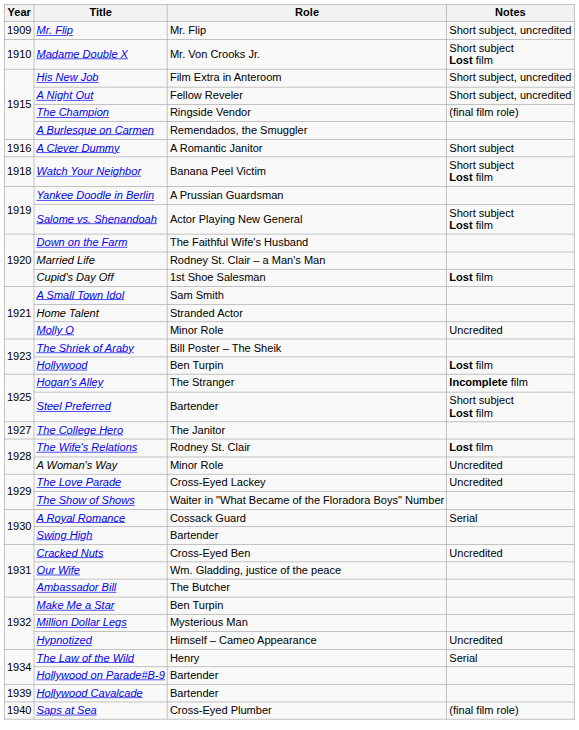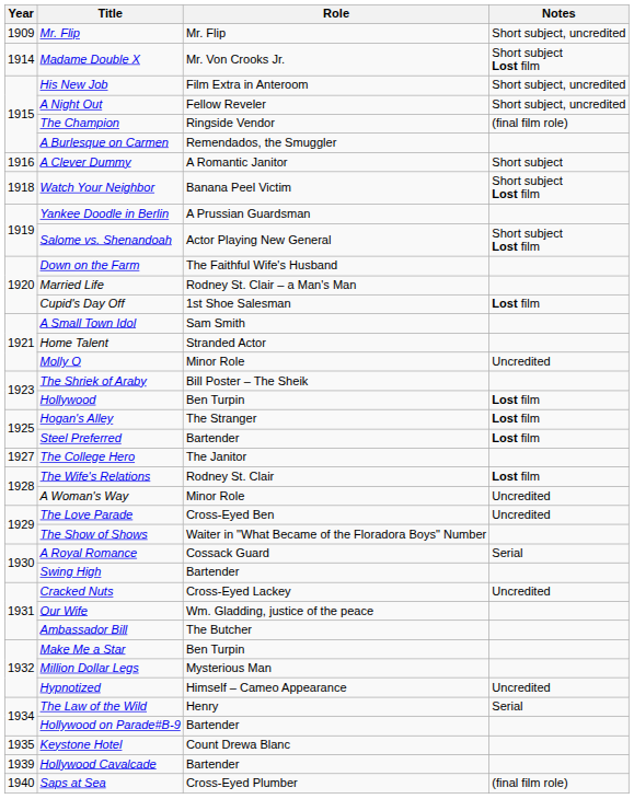 <table class="wikitable">
 <tr>
 <th>Year</th>
 <th>Title</th>
 <th>Role</th>
 <th>Notes</th>
 </tr>
 <tr>
 <td>1909</td>
 <td><em><a href='#'>Mr. Flip</a></em></td>
 <td>Mr. Flip</td>
 <td>Short subject, uncredited</td>
 </tr>
 <tr>
-<td>1910</td>
+<td>1914</td>
 <td><em><a href='#'>Madame Double X</a></em></td>
 <td>Mr. Von Crooks Jr.</td>
 <td>Short subject <br> <strong>Lost</strong> film</td>
 </tr>
 <tr>
 <td rowspan=4>1915</td>
 <td><em><a href='#'>His New Job</a></em></td>
 <td>Film Extra in Anteroom</td>
 <td>Short subject, uncredited</td>
 </tr>
 <tr>
 <td><em><a href='#'>A Night Out</a></em></td>
 <td>Fellow Reveler</td>
 <td>Short subject, uncredited</td>
 </tr>
 <tr>
 <td><em><a href='#'>The Champion</a></em></td>
 <td>Ringside Vendor</td>
 <td>(final film role)</td>
 </tr>
 <tr>
 <td><em><a href='#'>A Burlesque on Carmen</a></em></td>
 <td>Remendados, the Smuggler</td>
 <td></td>
 </tr>
 <tr>
 <td>1916</td>
 <td><em><a href='#'>A Clever Dummy</a></em></td>
 <td>A Romantic Janitor</td>
 <td>Short subject</td>
 </tr>
 <tr>
 <td>1918</td>
 <td><em><a href='#'>Watch Your Neighbor</a></em></td>
 <td>Banana Peel Victim</td>
 <td>Short subject <br> <strong>Lost</strong> film</td>
 </tr>
 <tr>
 <td rowspan=2>1919</td>
 <td><em><a href='#'>Yankee Doodle in Berlin</a></em></td>
 <td>A Prussian Guardsman</td>
 <td></td>
 </tr>
 <tr>
 <td><em><a href='#'>Salome vs. Shenandoah</a></em></td>
 <td>Actor Playing New General</td>
 <td>Short subject <br> <strong>Lost</strong> film</td>
 </tr>
 <tr>
 <td rowspan=3>1920</td>
 <td><em><a href='#'>Down on the Farm</a></em></td>
 <td>The Faithful Wife's Husband</td>
 <td></td>
 </tr>
 <tr>
 <td><em>Married Life</em></td>
 <td>Rodney St. Clair – a Man's Man</td>
 <td></td>
 </tr>
 <tr>
 <td><em>Cupid's Day Off</em></td>
 <td>1st Shoe Salesman</td>
 <td><strong>Lost</strong> film</td>
 </tr>
 <tr>
 <td rowspan=3>1921</td>
 <td><em><a href='#'>A Small Town Idol</a></em></td>
 <td>Sam Smith</td>
 <td></td>
 </tr>
 <tr>
 <td><em>Home Talent</em></td>
 <td>Stranded Actor</td>
 <td></td>
 </tr>
 <tr>
 <td><em><a href='#'>Molly O</a></em></td>
 <td>Minor Role</td>
 <td>Uncredited</td>
 </tr>
 <tr>
 <td rowspan=2>1923</td>
 <td><em><a href='#'>The Shriek of Araby</a></em></td>
 <td>Bill Poster – The Sheik</td>
 <td></td>
 </tr>
 <tr>
 <td><em><a href='#'>Hollywood</a></em></td>
 <td>Ben Turpin</td>
 <td><strong>Lost</strong> film</td>
 </tr>
 <tr>
 <td rowspan=2>1925</td>
 <td><em><a href='#'>Hogan's Alley</a></em></td>
 <td>The Stranger</td>
-<td><strong>Incomplete</strong> film</td>
+<td><strong>Lost</strong> film</td>
 </tr>
 <tr>
 <td><em><a href='#'>Steel Preferred</a></em></td>
 <td>Bartender</td>
-<td>Short subject <br> <strong>Lost</strong> film</td>
+<td><strong>Lost</strong> film</td>
 </tr>
 <tr>
 <td>1927</td>
 <td><em><a href='#'>The College Hero</a></em></td>
 <td>The Janitor</td>
 <td></td>
 </tr>
 <tr>
 <td rowspan=2>1928</td>
 <td><em><a href='#'>The Wife's Relations</a></em></td>
 <td>Rodney St. Clair</td>
 <td><strong>Lost</strong> film</td>
 </tr>
 <tr>
 <td><em>A Woman's Way</em></td>
 <td>Minor Role</td>
 <td>Uncredited</td>
 </tr>
 <tr>
 <td rowspan=2>1929</td>
 <td><em><a href='#'>The Love Parade</a></em></td>
-<td>Cross-Eyed Lackey</td>
+<td>Cross-Eyed Ben</td>
 <td>Uncredited</td>
 </tr>
 <tr>
 <td><em><a href='#'>The Show of Shows</a></em></td>
 <td>Waiter in "What Became of the Floradora Boys" Number</td>
 <td></td>
 </tr>
 <tr>
 <td rowspan=2>1930</td>
 <td><em><a href='#'>A Royal Romance</a></em></td>
 <td>Cossack Guard</td>
 <td>Serial</td>
 </tr>
 <tr>
 <td><em><a href='#'>Swing High</a></em></td>
 <td>Bartender</td>
 <td></td>
 </tr>
 <tr>
 <td rowspan=3>1931</td>
 <td><em><a href='#'>Cracked Nuts</a></em></td>
-<td>Cross-Eyed Ben</td>
+<td>Cross-Eyed Lackey</td>
 <td>Uncredited</td>
 </tr>
 <tr>
 <td><em><a href='#'>Our Wife</a></em></td>
 <td>Wm. Gladding, justice of the peace</td>
 <td></td>
 </tr>
 <tr>
 <td><em><a href='#'>Ambassador Bill</a></em></td>
 <td>The Butcher</td>
 <td></td>
 </tr>
 <tr>
 <td rowspan=3>1932</td>
 <td><em><a href='#'>Make Me a Star</a></em></td>
 <td>Ben Turpin</td>
 <td></td>
 </tr>
 <tr>
 <td><em><a href='#'>Million Dollar Legs</a></em></td>
 <td>Mysterious Man</td>
 <td></td>
 </tr>
 <tr>
 <td><em><a href='#'>Hypnotized</a></em></td>
 <td>Himself – Cameo Appearance</td>
 <td>Uncredited</td>
 </tr>
 <tr>
 <td rowspan=2>1934</td>
 <td><em><a href='#'>The Law of the Wild</a></em></td>
 <td>Henry</td>
 <td>Serial</td>
 </tr>
 <tr>
 <td><em><a href='#'>Hollywood on Parade#B-9</a></em></td>
 <td>Bartender</td>
 <td></td>
 </tr>
 <tr>
+<td>1935</td>
+<td><em><a href='#'>Keystone Hotel</a></em></td>
+<td>Count Drewa Blanc</td>
+<td></td>
+</tr>
+<tr>
 <td>1939</td>
 <td><em><a href='#'>Hollywood Cavalcade</a></em></td>
 <td>Bartender</td>
 <td></td>
 </tr>
 <tr>
 <td>1940</td>
 <td><em><a href='#'>Saps at Sea</a></em></td>
 <td>Cross-Eyed Plumber</td>
 <td>(final film role)</td>
 </tr>
 </table>
